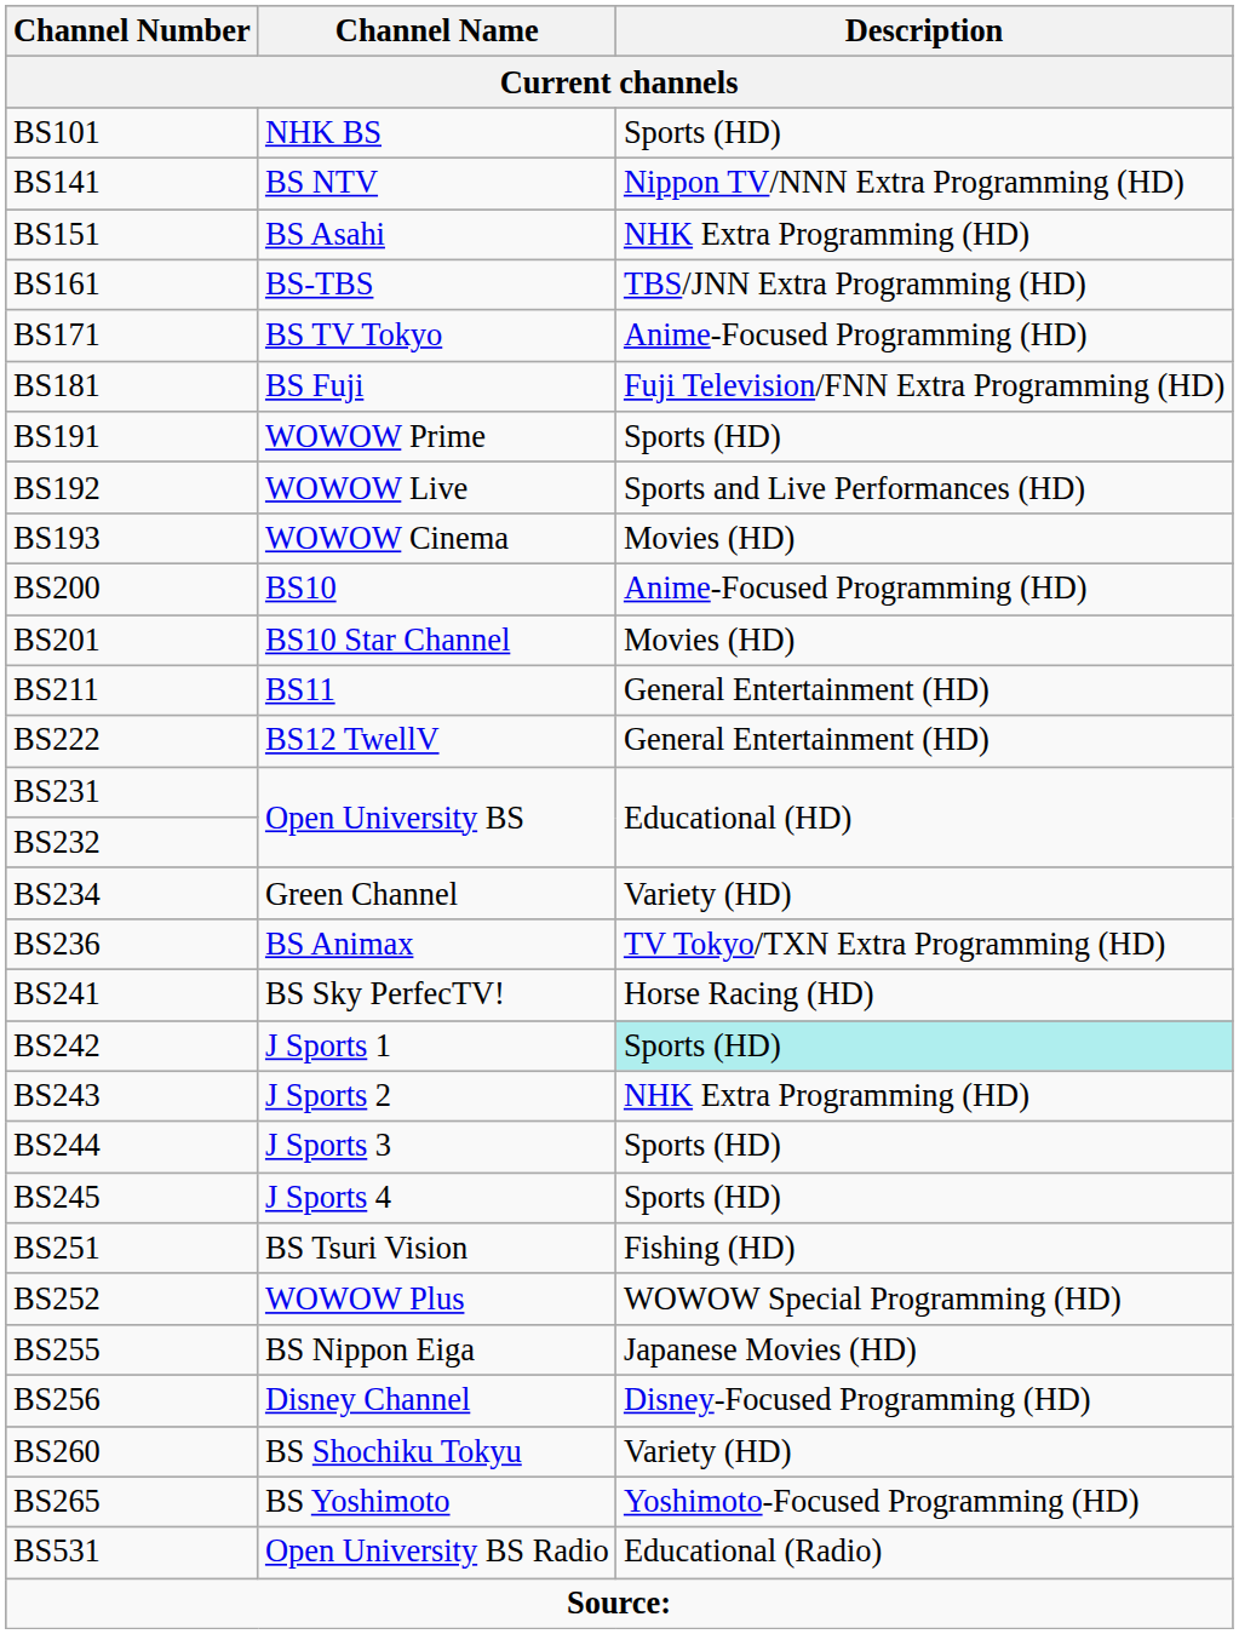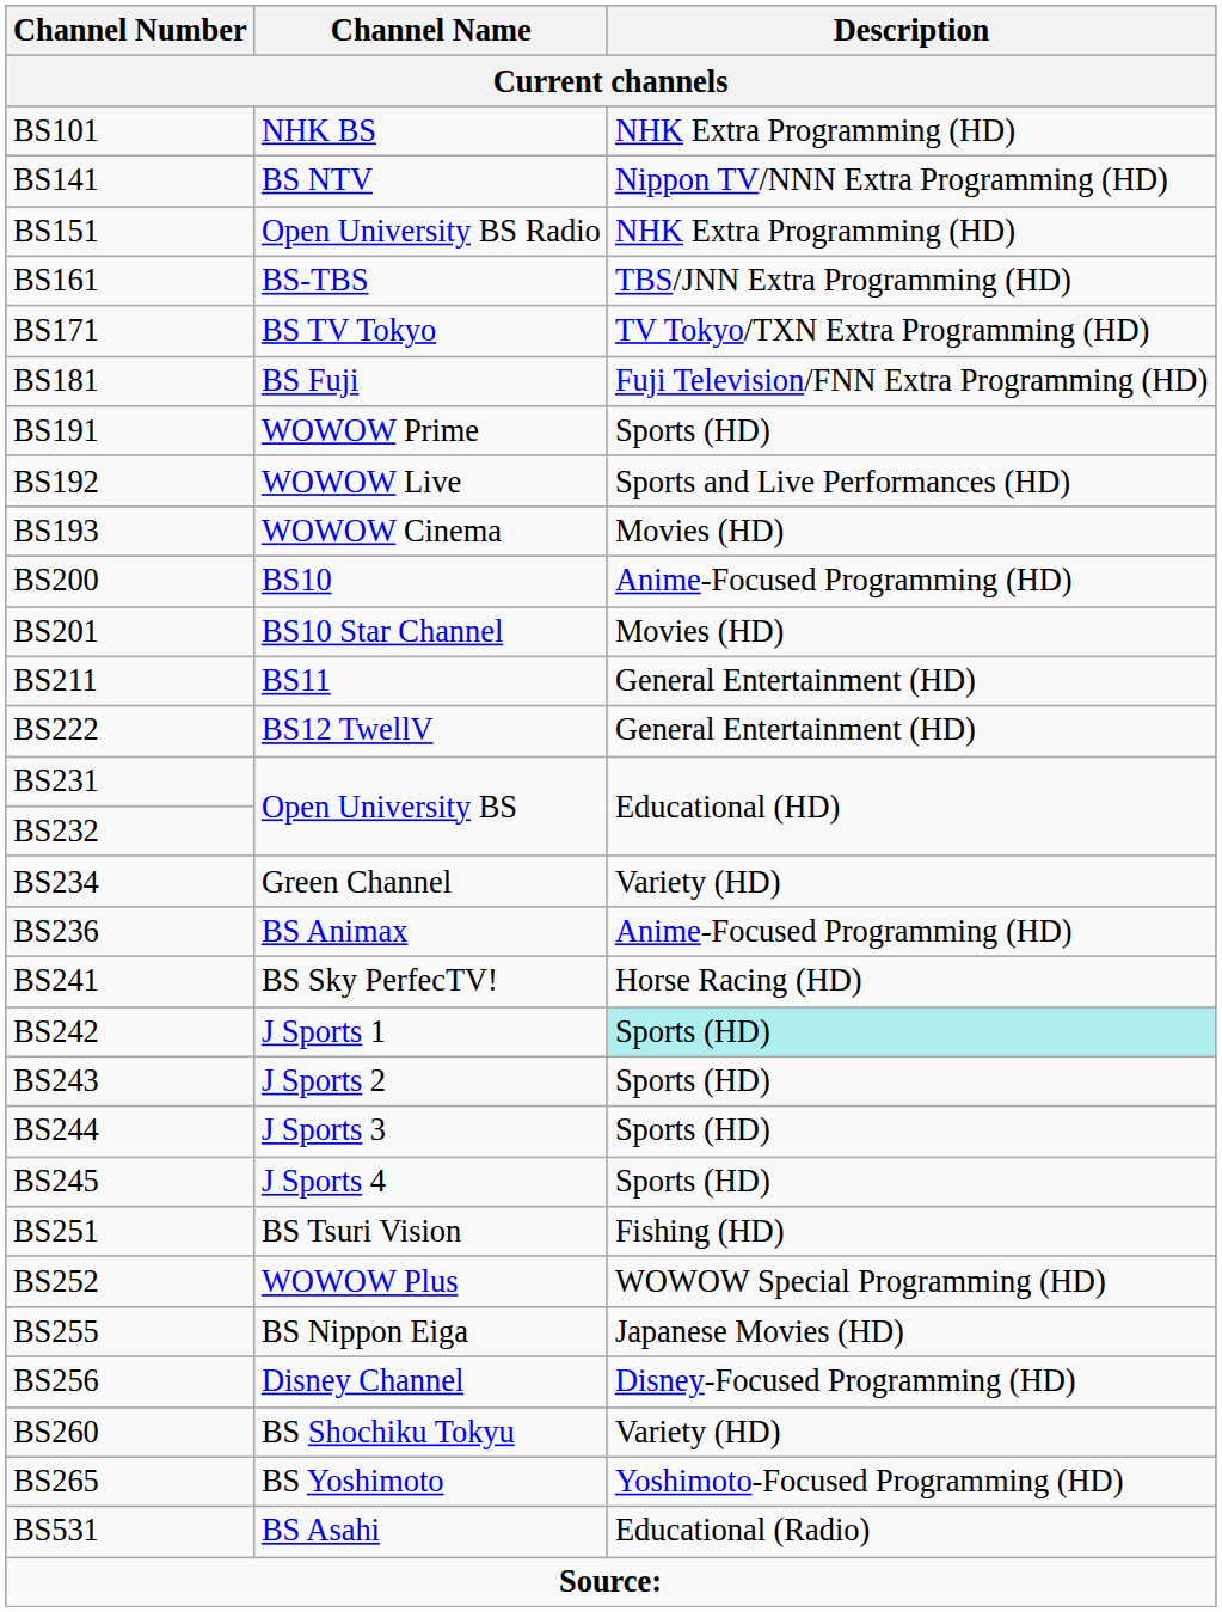 <table class="wikitable sortable">
 <tr>
 <th>Channel Number</th>
 <th>Channel Name</th>
 <th>Description</th>
 </tr>
 <tr>
 <th colspan=3>Current channels</th>
 </tr>
 <tr>
 <td>BS101</td>
 <td><a href='#'>NHK BS</a></td>
-<td>Sports (HD)</td>
+<td><a href='#'>NHK</a> Extra Programming (HD)</td>
 </tr>
 <tr>
 <td>BS141</td>
 <td><a href='#'>BS NTV</a></td>
 <td><a href='#'>Nippon TV</a>/NNN Extra Programming (HD)</td>
 </tr>
 <tr>
 <td>BS151</td>
-<td><a href='#'>BS Asahi</a></td>
+<td><a href='#'>Open University</a> BS Radio</td>
 <td><a href='#'>NHK</a> Extra Programming (HD)</td>
 </tr>
 <tr>
 <td>BS161</td>
 <td><a href='#'>BS-TBS</a></td>
 <td><a href='#'>TBS</a>/JNN Extra Programming (HD)</td>
 </tr>
 <tr>
 <td>BS171</td>
 <td><a href='#'>BS TV Tokyo</a></td>
-<td><a href='#'>Anime</a>-Focused Programming (HD)</td>
+<td><a href='#'>TV Tokyo</a>/TXN Extra Programming (HD)</td>
 </tr>
 <tr>
 <td>BS181</td>
 <td><a href='#'>BS Fuji</a></td>
 <td><a href='#'>Fuji Television</a>/FNN Extra Programming (HD)</td>
 </tr>
 <tr>
 <td>BS191</td>
 <td><a href='#'>WOWOW</a> Prime</td>
 <td>Sports (HD)</td>
 </tr>
 <tr>
 <td>BS192</td>
 <td><a href='#'>WOWOW</a> Live</td>
 <td>Sports and Live Performances (HD)</td>
 </tr>
 <tr>
 <td>BS193</td>
 <td><a href='#'>WOWOW</a> Cinema</td>
 <td>Movies (HD)</td>
 </tr>
 <tr>
 <td>BS200</td>
 <td><a href='#'>BS10</a></td>
 <td><a href='#'>Anime</a>-Focused Programming (HD)</td>
 </tr>
 <tr>
 <td>BS201</td>
 <td><a href='#'>BS10 Star Channel</a></td>
 <td>Movies (HD)</td>
 </tr>
 <tr>
 <td>BS211</td>
 <td><a href='#'>BS11</a></td>
 <td>General Entertainment (HD)</td>
 </tr>
 <tr>
 <td>BS222</td>
 <td><a href='#'>BS12 TwellV</a></td>
 <td>General Entertainment (HD)</td>
 </tr>
 <tr>
 <td>BS231</td>
 <td rowspan="2"><a href='#'>Open University</a> BS</td>
 <td rowspan="2">Educational (HD)</td>
 </tr>
 <tr>
 <td>BS232</td>
 </tr>
 <tr>
 <td>BS234</td>
 <td>Green Channel</td>
 <td>Variety (HD)</td>
 </tr>
 <tr>
 <td>BS236</td>
 <td><a href='#'>BS Animax</a></td>
-<td><a href='#'>TV Tokyo</a>/TXN Extra Programming (HD)</td>
+<td><a href='#'>Anime</a>-Focused Programming (HD)</td>
 </tr>
 <tr>
 <td>BS241</td>
 <td>BS Sky PerfecTV!</td>
 <td>Horse Racing (HD)</td>
 </tr>
 <tr>
 <td>BS242</td>
 <td><a href='#'>J Sports</a> 1</td>
 <td style="background: paleturquoise;">Sports (HD)</td>
 </tr>
 <tr>
 <td>BS243</td>
 <td><a href='#'>J Sports</a> 2</td>
-<td><a href='#'>NHK</a> Extra Programming (HD)</td>
+<td>Sports (HD)</td>
 </tr>
 <tr>
 <td>BS244</td>
 <td><a href='#'>J Sports</a> 3</td>
 <td>Sports (HD)</td>
 </tr>
 <tr>
 <td>BS245</td>
 <td><a href='#'>J Sports</a> 4</td>
 <td>Sports (HD)</td>
 </tr>
 <tr>
 <td>BS251</td>
 <td>BS Tsuri Vision</td>
 <td>Fishing (HD)</td>
 </tr>
 <tr>
 <td>BS252</td>
 <td><a href='#'>WOWOW Plus</a></td>
 <td>WOWOW Special Programming (HD)</td>
 </tr>
 <tr>
 <td>BS255</td>
 <td>BS Nippon Eiga</td>
 <td>Japanese Movies (HD)</td>
 </tr>
 <tr>
 <td>BS256</td>
 <td><a href='#'>Disney Channel</a></td>
 <td><a href='#'>Disney</a>-Focused Programming (HD)</td>
 </tr>
 <tr>
 <td>BS260</td>
 <td>BS <a href='#'>Shochiku Tokyu</a></td>
 <td>Variety (HD)</td>
 </tr>
 <tr>
 <td>BS265</td>
 <td>BS <a href='#'>Yoshimoto</a></td>
 <td><a href='#'>Yoshimoto</a>-Focused Programming (HD)</td>
 </tr>
 <tr>
 <td>BS531</td>
-<td><a href='#'>Open University</a> BS Radio</td>
+<td><a href='#'>BS Asahi</a></td>
 <td>Educational (Radio)</td>
 </tr>
 <tr>
 <td colspan="3" style="text-align: center;"><strong>Source:</strong></td>
 </tr>
 </table>
